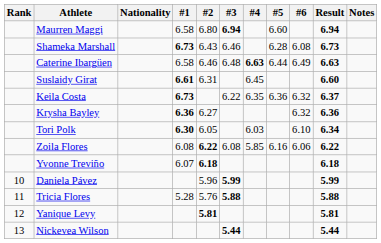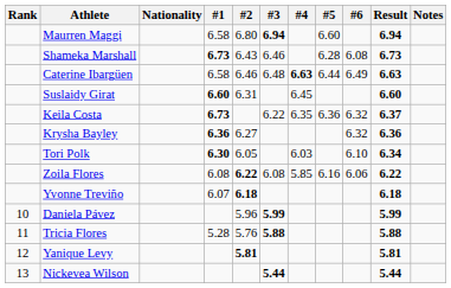 <table class="wikitable sortable" style="text-align:center">
 <tr>
 <th>Rank</th>
 <th>Athlete</th>
 <th>Nationality</th>
 <th>#1</th>
 <th>#2</th>
 <th>#3</th>
 <th>#4</th>
 <th>#5</th>
 <th>#6</th>
 <th>Result</th>
 <th>Notes</th>
 </tr>
 <tr>
 <td></td>
 <td align=left><a href='#'>Maurren Maggi</a></td>
 <td align=left></td>
 <td>6.58</td>
 <td>6.80</td>
 <td><strong>6.94</strong></td>
 <td></td>
 <td>6.60</td>
 <td></td>
 <td><strong>6.94</strong></td>
 <td><strong></strong></td>
 </tr>
 <tr>
 <td></td>
 <td align=left><a href='#'>Shameka Marshall</a></td>
 <td align=left></td>
 <td><strong>6.73</strong></td>
 <td>6.43</td>
 <td>6.46</td>
 <td></td>
 <td>6.28</td>
 <td>6.08</td>
 <td><strong>6.73</strong></td>
 <td></td>
 </tr>
 <tr>
 <td></td>
 <td align=left><a href='#'>Caterine Ibargüen</a></td>
 <td align=left></td>
 <td>6.58</td>
 <td>6.46</td>
 <td>6.48</td>
 <td><strong>6.63</strong></td>
 <td>6.44</td>
 <td>6.49</td>
 <td><strong>6.63</strong></td>
 <td><strong></strong></td>
 </tr>
 <tr>
 <td></td>
 <td align=left><a href='#'>Suslaidy Girat</a></td>
 <td align=left></td>
-<td><strong>6.61</strong></td>
+<td><strong>6.60</strong></td>
 <td>6.31</td>
 <td></td>
 <td>6.45</td>
 <td></td>
 <td></td>
 <td><strong>6.60</strong></td>
 <td></td>
 </tr>
 <tr>
 <td></td>
 <td align=left><a href='#'>Keila Costa</a></td>
 <td align=left></td>
 <td><strong>6.73</strong></td>
 <td></td>
 <td>6.22</td>
 <td>6.35</td>
 <td>6.36</td>
 <td>6.32</td>
 <td><strong>6.37</strong></td>
 <td></td>
 </tr>
 <tr>
 <td></td>
 <td align=left><a href='#'>Krysha Bayley</a></td>
 <td align=left></td>
 <td><strong>6.36</strong></td>
 <td>6.27</td>
 <td></td>
 <td></td>
 <td></td>
 <td>6.32</td>
 <td><strong>6.36</strong></td>
 <td></td>
 </tr>
 <tr>
 <td></td>
 <td align=left><a href='#'>Tori Polk</a></td>
 <td align=left></td>
 <td><strong>6.30</strong></td>
 <td>6.05</td>
 <td></td>
 <td>6.03</td>
 <td></td>
 <td>6.10</td>
 <td><strong>6.34</strong></td>
 <td></td>
 </tr>
 <tr>
 <td></td>
 <td align=left><a href='#'>Zoila Flores</a></td>
 <td align=left></td>
 <td>6.08</td>
 <td><strong>6.22</strong></td>
 <td>6.08</td>
 <td>5.85</td>
 <td>6.16</td>
 <td>6.06</td>
 <td><strong>6.22</strong></td>
 <td></td>
 </tr>
 <tr>
 <td></td>
 <td align=left><a href='#'>Yvonne Treviño</a></td>
 <td align=left></td>
 <td>6.07</td>
 <td><strong>6.18</strong></td>
 <td></td>
 <td></td>
 <td></td>
 <td></td>
 <td><strong>6.18</strong></td>
 <td></td>
 </tr>
 <tr>
 <td>10</td>
 <td align=left><a href='#'>Daniela Pávez</a></td>
 <td align=left></td>
 <td></td>
 <td>5.96</td>
 <td><strong>5.99</strong></td>
 <td></td>
 <td></td>
 <td></td>
 <td><strong>5.99</strong></td>
 <td></td>
 </tr>
 <tr>
 <td>11</td>
 <td align=left><a href='#'>Tricia Flores</a></td>
 <td align=left></td>
 <td>5.28</td>
 <td>5.76</td>
 <td><strong>5.88</strong></td>
 <td></td>
 <td></td>
 <td></td>
 <td><strong>5.88</strong></td>
 <td><strong></strong></td>
 </tr>
 <tr>
 <td>12</td>
 <td align=left><a href='#'>Yanique Levy</a></td>
 <td align=left></td>
 <td></td>
 <td><strong>5.81</strong></td>
 <td></td>
 <td></td>
 <td></td>
 <td></td>
 <td><strong>5.81</strong></td>
 <td></td>
 </tr>
 <tr>
 <td>13</td>
 <td align=left><a href='#'>Nickevea Wilson</a></td>
 <td align=left></td>
 <td></td>
 <td></td>
 <td><strong>5.44</strong></td>
 <td></td>
 <td></td>
 <td></td>
 <td><strong>5.44</strong></td>
 <td></td>
 </tr>
 </table>
